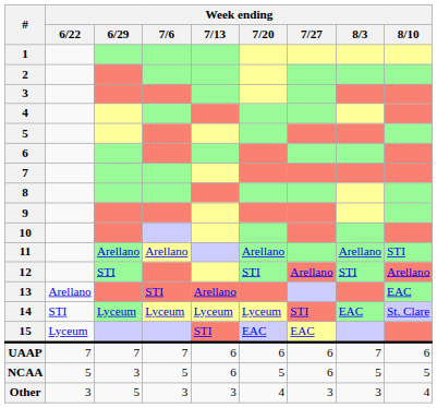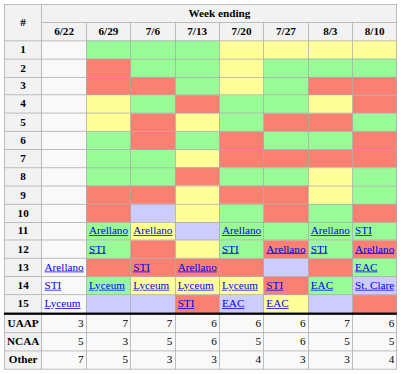 <table class=wikitable style="font-size:92%;">
 <tr>
 <th rowspan=2>#</th>
 <th colspan=8>Week ending</th>
 </tr>
 <tr>
 <th>6/22</th>
 <th>6/29</th>
 <th>7/6</th>
 <th>7/13</th>
 <th>7/20</th>
 <th>7/27</th>
 <th>8/3</th>
 <th>8/10</th>
 </tr>
 <tr>
 <th>1</th>
 <td></td>
 <td bgcolor="#98fb98"></td>
 <td bgcolor="#98fb98"></td>
 <td bgcolor="#98fb98"></td>
 <td bgcolor="#ffff99"></td>
 <td bgcolor="#ffff99"></td>
 <td bgcolor="#ffff99"></td>
 <td bgcolor="#ffff99"></td>
 </tr>
 <tr>
 <th>2</th>
 <td></td>
 <td bgcolor="#fa8072"></td>
 <td bgcolor="#98fb98"></td>
 <td bgcolor="#98fb98"></td>
 <td bgcolor="#ffff99"></td>
 <td bgcolor="#98fb98"></td>
 <td bgcolor="#98fb98"></td>
 <td bgcolor="#98fb98"></td>
 </tr>
 <tr>
 <th>3</th>
 <td></td>
 <td bgcolor="#fa8072"></td>
 <td bgcolor="#fa8072"></td>
 <td bgcolor="#98fb98"></td>
 <td bgcolor="#ffff99"></td>
 <td bgcolor="#98fb98"></td>
 <td bgcolor="#fa8072"></td>
 <td bgcolor="#fa8072"></td>
 </tr>
 <tr>
 <th>4</th>
 <td></td>
 <td bgcolor="#ffff99"></td>
 <td bgcolor="#98fb98"></td>
 <td bgcolor="#fa8072"></td>
 <td bgcolor="#98fb98"></td>
 <td bgcolor="#98fb98"></td>
 <td bgcolor="#ffff99"></td>
 <td bgcolor="#fa8072"></td>
 </tr>
 <tr>
 <th>5</th>
 <td></td>
 <td bgcolor="#ffff99"></td>
 <td bgcolor="#fa8072"></td>
 <td bgcolor="#ffff99"></td>
 <td bgcolor="#98fb98"></td>
 <td bgcolor="#fa8072"></td>
 <td bgcolor="#fa8072"></td>
 <td bgcolor="#98fb98"></td>
 </tr>
 <tr>
 <th>6</th>
 <td></td>
 <td bgcolor="#98fb98"></td>
 <td bgcolor="#fa8072"></td>
 <td bgcolor="#98fb98"></td>
 <td bgcolor="#fa8072"></td>
 <td bgcolor="#98fb98"></td>
 <td bgcolor="#98fb98"></td>
 <td bgcolor="#fa8072"></td>
 </tr>
 <tr>
 <th>7</th>
 <td></td>
 <td bgcolor="#98fb98"></td>
 <td bgcolor="#98fb98"></td>
 <td bgcolor="#ffff99"></td>
 <td bgcolor="#fa8072"></td>
 <td bgcolor="#fa8072"></td>
 <td bgcolor="#fa8072"></td>
 <td bgcolor="#fa8072"></td>
 </tr>
 <tr>
 <th>8</th>
 <td></td>
 <td bgcolor="#98fb98"></td>
 <td bgcolor="#98fb98"></td>
 <td bgcolor="#fa8072"></td>
 <td bgcolor="#98fb98"></td>
 <td bgcolor="#98fb98"></td>
 <td bgcolor="#ffff99"></td>
 <td bgcolor="#98fb98"></td>
 </tr>
 <tr>
 <th>9</th>
 <td></td>
 <td bgcolor="#fa8072"></td>
 <td bgcolor="#fa8072"></td>
 <td bgcolor="#ffff99"></td>
 <td bgcolor="#fa8072"></td>
 <td bgcolor="#fa8072"></td>
 <td bgcolor="#ffff99"></td>
 <td bgcolor="#98fb98"></td>
 </tr>
 <tr>
 <th>10</th>
 <td></td>
 <td bgcolor="#fa8072"></td>
 <td bgcolor="#CCCCFF"></td>
 <td bgcolor="#ffff99"></td>
 <td bgcolor="#98fb98"></td>
 <td bgcolor="#fa8072"></td>
 <td bgcolor="#98fb98"></td>
 <td bgcolor="#fa8072"></td>
 </tr>
 <tr>
 <th>11</th>
 <td></td>
 <td bgcolor="#98fb98"> <a href='#'>Arellano</a></td>
 <td bgcolor="#ffff99"> <a href='#'>Arellano</a></td>
 <td bgcolor="#ccccff"></td>
 <td bgcolor="#98fb98"> <a href='#'>Arellano</a></td>
 <td bgcolor="#98fb98"></td>
 <td bgcolor="#98fb98"> <a href='#'>Arellano</a></td>
 <td bgcolor="#98fb98"> <a href='#'>STI</a></td>
 </tr>
 <tr>
 <th>12</th>
 <td></td>
 <td bgcolor="#98fb98"> <a href='#'>STI</a></td>
 <td bgcolor="#fa8072"></td>
 <td bgcolor="#ffff99"></td>
 <td bgcolor="#98fb98"> <a href='#'>STI</a></td>
 <td bgcolor="#fa8072"> <a href='#'>Arellano</a></td>
 <td bgcolor="#98fb98"> <a href='#'>STI</a></td>
 <td bgcolor="#fa8072"> <a href='#'>Arellano</a></td>
 </tr>
 <tr>
 <th>13</th>
 <td> <a href='#'>Arellano</a></td>
 <td bgcolor="#fa8072"></td>
 <td bgcolor="#fa8072"> <a href='#'>STI</a></td>
 <td bgcolor="#fa8072"> <a href='#'>Arellano</a></td>
 <td bgcolor="#fa8072"></td>
 <td bgcolor="#CCCCFF"></td>
 <td bgcolor="#fa8072"></td>
 <td bgcolor="#98fb98"> <a href='#'>EAC</a></td>
 </tr>
 <tr>
 <th>14</th>
 <td> <a href='#'>STI</a></td>
 <td bgcolor="#98fb98"> <a href='#'>Lyceum</a></td>
 <td bgcolor="#ffff99"> <a href='#'>Lyceum</a></td>
 <td bgcolor="#ffff99"> <a href='#'>Lyceum</a></td>
 <td bgcolor="#ffff99"> <a href='#'>Lyceum</a></td>
 <td bgcolor="#fa8072"> <a href='#'>STI</a></td>
 <td bgcolor="#98fb98"> <a href='#'>EAC</a></td>
 <td bgcolor="#CCCCFF"> <a href='#'>St. Clare</a></td>
 </tr>
 <tr style ="border-bottom:3px solid black;">
 <th>15</th>
 <td> <a href='#'>Lyceum</a></td>
 <td bgcolor="#CCCCFF"></td>
 <td bgcolor="#CCCCFF"></td>
 <td bgcolor="#fa8072"> <a href='#'>STI</a></td>
 <td bgcolor="#CCCCFF"> <a href='#'>EAC</a></td>
 <td bgcolor="#ffff99"> <a href='#'>EAC</a></td>
 <td bgcolor="#CCCCFF"></td>
 <td bgcolor="#fa8072"></td>
 </tr>
 <tr style ="text-align:right;">
 <th>UAAP</th>
-<td>7</td>
+<td>3</td>
 <td>7</td>
 <td>7</td>
 <td>6</td>
 <td>6</td>
 <td>6</td>
 <td>7</td>
 <td>6</td>
 </tr>
 <tr style ="text-align:right;">
 <th>NCAA</th>
 <td>5</td>
 <td>3</td>
 <td>5</td>
 <td>6</td>
 <td>5</td>
 <td>6</td>
 <td>5</td>
 <td>5</td>
 </tr>
 <tr style ="text-align:right;">
 <th>Other</th>
-<td>3</td>
+<td>7</td>
 <td>5</td>
 <td>3</td>
 <td>3</td>
 <td>4</td>
 <td>3</td>
 <td>3</td>
 <td>4</td>
 </tr>
 </table>
